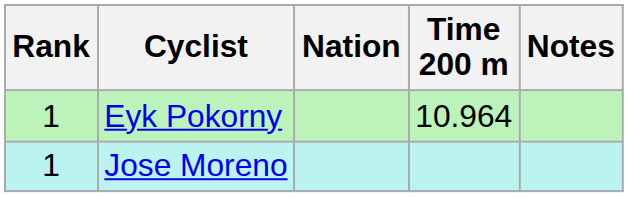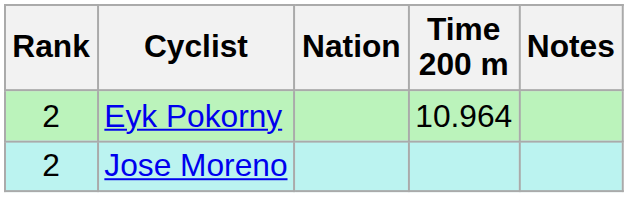 <table class="wikitable sortable" style="text-align:center">
 <tr>
 <th>Rank</th>
 <th>Cyclist</th>
 <th>Nation</th>
 <th>Time<br>200 m</th>
 <th>Notes</th>
 </tr>
 <tr bgcolor=bbf3bb>
-<td>1</td>
+<td>2</td>
 <td align=left><a href='#'>Eyk Pokorny</a></td>
 <td align=left></td>
 <td>10.964</td>
 <td></td>
 </tr>
 <tr bgcolor=bbf3f>
-<td>1</td>
+<td>2</td>
 <td align=left><a href='#'>Jose Moreno</a></td>
 <td align=left></td>
 <td></td>
 <td></td>
 </tr>
 </table>
